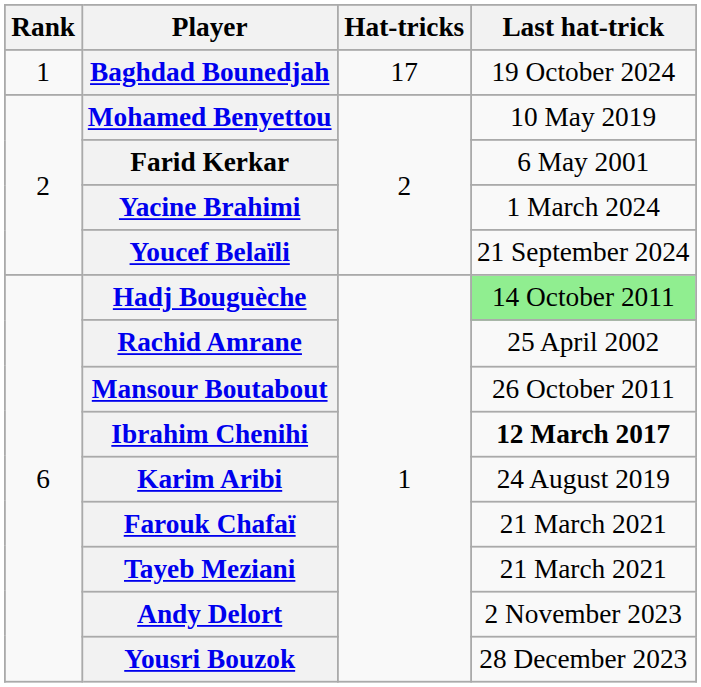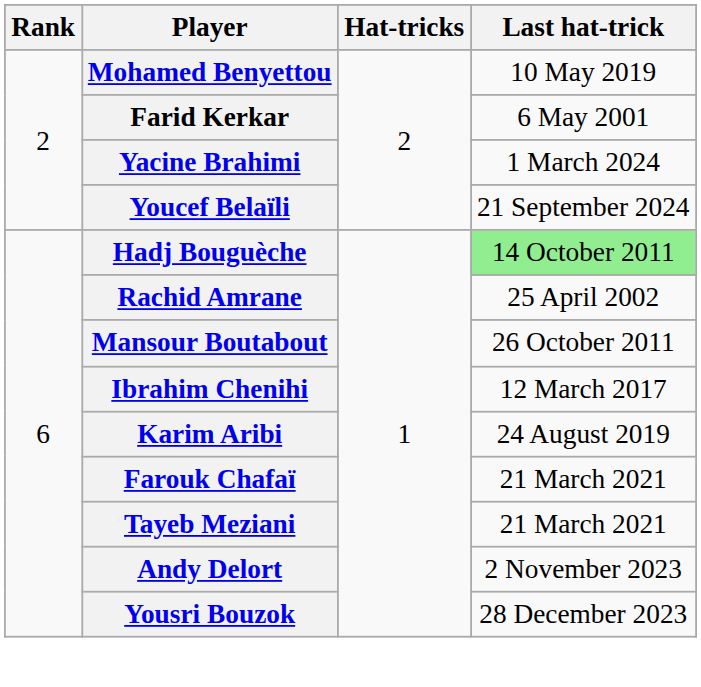 <table class="wikitable plainrowheaders sortable" style="text-align:center;font-size:95%">
 <tr>
 <th scope="col">Rank</th>
 <th scope="col">Player</th>
 <th scope="col">Hat-tricks</th>
 <th scope="col">Last hat-trick</th>
-</tr>
-<tr>
-<td>1</td>
-<th scope="row"><a href='#'>Baghdad Bounedjah</a></th>
-<td align="center">17</td>
-<td align="center">19 October 2024</td>
 </tr>
 <tr>
 <td rowspan="4" style="border-top:1px solid silver">2</td>
 <th scope="row"><a href='#'>Mohamed Benyettou</a></th>
 <td rowspan="4" style="text-align:center;border-top:1px solid silver">2</td>
 <td align="center">10 May 2019</td>
 </tr>
 <tr>
 <th scope="row">Farid Kerkar</th>
 <td align="center">6 May 2001</td>
 </tr>
 <tr>
 <th scope="row"><a href='#'>Yacine Brahimi</a></th>
 <td align="center">1 March 2024</td>
 </tr>
 <tr>
 <th scope="row"><a href='#'>Youcef Belaïli</a></th>
 <td align="center">21 September 2024</td>
 </tr>
 <tr>
 <td rowspan="9" style="border-top:1px solid silver">6</td>
 <th scope="row"><a href='#'>Hadj Bouguèche</a></th>
 <td rowspan="9" style="text-align:center;border-top:1px solid silver">1</td>
 <td align="center" style="background: lightgreen;">14 October 2011</td>
 </tr>
 <tr>
 <th scope="row"><a href='#'>Rachid Amrane</a></th>
 <td align="center">25 April 2002</td>
 </tr>
 <tr>
 <th scope="row"><a href='#'>Mansour Boutabout</a></th>
 <td align="center">26 October 2011</td>
 </tr>
 <tr>
 <th scope="row"><a href='#'>Ibrahim Chenihi</a></th>
-<td align="center"><strong>12 March 2017</strong></td>
+<td align="center">12 March 2017</td>
 </tr>
 <tr>
 <th scope="row"><a href='#'>Karim Aribi</a></th>
 <td align="center">24 August 2019</td>
 </tr>
 <tr>
 <th scope="row"><a href='#'>Farouk Chafaï</a></th>
 <td align="center">21 March 2021</td>
 </tr>
 <tr>
 <th scope="row"><a href='#'>Tayeb Meziani</a></th>
 <td align="center">21 March 2021</td>
 </tr>
 <tr>
 <th scope="row"><a href='#'>Andy Delort</a></th>
 <td align="center">2 November 2023</td>
 </tr>
 <tr>
 <th scope="row"><a href='#'>Yousri Bouzok</a></th>
 <td align="center">28 December 2023</td>
 </tr>
 </table>
